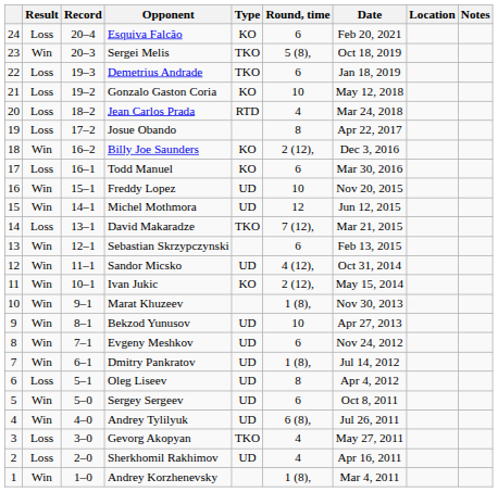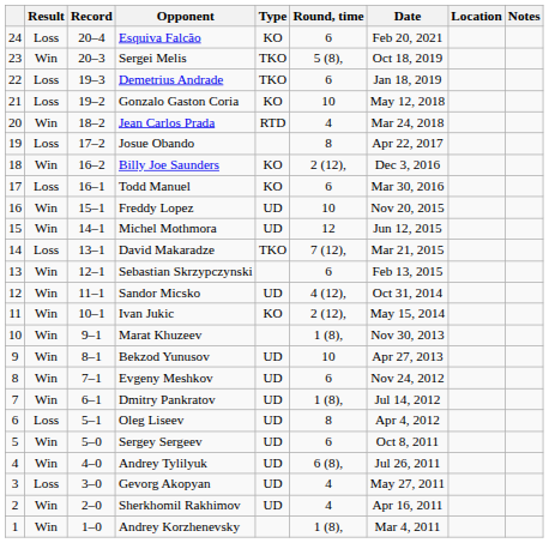 <table class="wikitable" style="text-align:center">
 <tr>
 <th></th>
 <th>Result</th>
 <th>Record</th>
 <th>Opponent</th>
 <th>Type</th>
 <th>Round, time</th>
 <th>Date</th>
 <th>Location</th>
 <th>Notes</th>
 </tr>
 <tr>
 <td>24</td>
 <td>Loss</td>
 <td>20–4</td>
 <td style="text-align:left;"><a href='#'>Esquiva Falcão</a></td>
 <td>KO</td>
 <td>6</td>
 <td>Feb 20, 2021</td>
 <td style="text-align:left;"></td>
 <td></td>
 </tr>
 <tr>
 <td>23</td>
 <td>Win</td>
 <td>20–3</td>
 <td style="text-align:left;">Sergei Melis</td>
 <td>TKO</td>
 <td>5 (8), </td>
 <td>Oct 18, 2019</td>
 <td style="text-align:left;"></td>
 <td></td>
 </tr>
 <tr>
 <td>22</td>
 <td>Loss</td>
 <td>19–3</td>
 <td style="text-align:left;"><a href='#'>Demetrius Andrade</a></td>
 <td>TKO</td>
 <td>6</td>
 <td>Jan 18, 2019</td>
 <td style="text-align:left;"></td>
 <td style="text-align:left;"></td>
 </tr>
 <tr>
 <td>21</td>
 <td>Loss</td>
 <td>19–2</td>
 <td style="text-align:left;">Gonzalo Gaston Coria</td>
 <td>KO</td>
 <td>10</td>
 <td>May 12, 2018</td>
 <td style="text-align:left;"></td>
 <td style="text-align:left;"></td>
 </tr>
 <tr>
 <td>20</td>
-<td>Loss</td>
+<td>Win</td>
 <td>18–2</td>
 <td style="text-align:left;"><a href='#'>Jean Carlos Prada</a></td>
 <td>RTD</td>
 <td>4</td>
 <td>Mar 24, 2018</td>
 <td style="text-align:left;"></td>
 <td></td>
 </tr>
 <tr>
 <td>19</td>
 <td>Loss</td>
 <td>17–2</td>
 <td style="text-align:left;">Josue Obando</td>
 <td></td>
 <td>8</td>
 <td>Apr 22, 2017</td>
 <td style="text-align:left;"></td>
 <td></td>
 </tr>
 <tr>
 <td>18</td>
 <td>Win</td>
 <td>16–2</td>
 <td style="text-align:left;"><a href='#'>Billy Joe Saunders</a></td>
 <td>KO</td>
 <td>2 (12), </td>
 <td>Dec 3, 2016</td>
 <td style="text-align:left;"></td>
 <td style="text-align:left;"></td>
 </tr>
 <tr>
 <td>17</td>
 <td>Loss</td>
 <td>16–1</td>
 <td style="text-align:left;">Todd Manuel</td>
 <td>KO</td>
 <td>6</td>
 <td>Mar 30, 2016</td>
 <td style="text-align:left;"></td>
 <td></td>
 </tr>
 <tr>
 <td>16</td>
 <td>Win</td>
 <td>15–1</td>
 <td style="text-align:left;">Freddy Lopez</td>
 <td>UD</td>
 <td>10</td>
 <td>Nov 20, 2015</td>
 <td style="text-align:left;"></td>
 <td></td>
 </tr>
 <tr>
 <td>15</td>
 <td>Win</td>
 <td>14–1</td>
 <td style="text-align:left;">Michel Mothmora</td>
 <td>UD</td>
 <td>12</td>
 <td>Jun 12, 2015</td>
 <td style="text-align:left;"></td>
 <td style="text-align:left;"></td>
 </tr>
 <tr>
 <td>14</td>
 <td>Loss</td>
 <td>13–1</td>
 <td style="text-align:left;">David Makaradze</td>
 <td>TKO</td>
 <td>7 (12), </td>
 <td>Mar 21, 2015</td>
 <td style="text-align:left;"></td>
 <td style="text-align:left;"></td>
 </tr>
 <tr>
 <td>13</td>
 <td>Win</td>
 <td>12–1</td>
 <td style="text-align:left;">Sebastian Skrzypczynski</td>
 <td></td>
 <td>6</td>
 <td>Feb 13, 2015</td>
 <td style="text-align:left;"></td>
 <td style="text-align:left;"></td>
 </tr>
 <tr>
 <td>12</td>
 <td>Win</td>
 <td>11–1</td>
 <td style="text-align:left;">Sandor Micsko</td>
 <td>UD</td>
 <td>4 (12), </td>
 <td>Oct 31, 2014</td>
 <td style="text-align:left;"></td>
 <td style="text-align:left;"></td>
 </tr>
 <tr>
 <td>11</td>
 <td>Win</td>
 <td>10–1</td>
 <td style="text-align:left;">Ivan Jukic</td>
 <td>KO</td>
 <td>2 (12), </td>
 <td>May 15, 2014</td>
 <td style="text-align:left;"></td>
 <td style="text-align:left;"></td>
 </tr>
 <tr>
 <td>10</td>
 <td>Win</td>
 <td>9–1</td>
 <td style="text-align:left;">Marat Khuzeev</td>
 <td></td>
 <td>1 (8), </td>
 <td>Nov 30, 2013</td>
 <td style="text-align:left;"></td>
 <td></td>
 </tr>
 <tr>
 <td>9</td>
 <td>Win</td>
 <td>8–1</td>
 <td style="text-align:left;">Bekzod Yunusov</td>
 <td>UD</td>
 <td>10</td>
 <td>Apr 27, 2013</td>
 <td style="text-align:left;"></td>
 <td></td>
 </tr>
 <tr>
 <td>8</td>
 <td>Win</td>
 <td>7–1</td>
 <td style="text-align:left;">Evgeny Meshkov</td>
 <td>UD</td>
 <td>6</td>
 <td>Nov 24, 2012</td>
 <td style="text-align:left;"></td>
 <td></td>
 </tr>
 <tr>
 <td>7</td>
 <td>Win</td>
 <td>6–1</td>
 <td style="text-align:left;">Dmitry Pankratov</td>
 <td>UD</td>
 <td>1 (8), </td>
 <td>Jul 14, 2012</td>
 <td style="text-align:left;"></td>
 <td></td>
 </tr>
 <tr>
 <td>6</td>
 <td>Loss</td>
 <td>5–1</td>
 <td style="text-align:left;">Oleg Liseev</td>
 <td>UD</td>
 <td>8</td>
 <td>Apr 4, 2012</td>
 <td style="text-align:left;"></td>
 <td></td>
 </tr>
 <tr>
 <td>5</td>
 <td>Win</td>
 <td>5–0</td>
 <td style="text-align:left;">Sergey Sergeev</td>
 <td>UD</td>
 <td>6</td>
 <td>Oct 8, 2011</td>
 <td style="text-align:left;"></td>
 <td></td>
 </tr>
 <tr>
 <td>4</td>
 <td>Win</td>
 <td>4–0</td>
 <td style="text-align:left;">Andrey Tylilyuk</td>
 <td>UD</td>
 <td>6 (8), </td>
 <td>Jul 26, 2011</td>
 <td style="text-align:left;"></td>
 <td></td>
 </tr>
 <tr>
 <td>3</td>
 <td>Loss</td>
 <td>3–0</td>
 <td style="text-align:left;">Gevorg Akopyan</td>
-<td>TKO</td>
+<td>UD</td>
 <td>4</td>
 <td>May 27, 2011</td>
 <td style="text-align:left;"></td>
 <td></td>
 </tr>
 <tr>
 <td>2</td>
-<td>Loss</td>
+<td>Win</td>
 <td>2–0</td>
 <td style="text-align:left;">Sherkhomil Rakhimov</td>
 <td>UD</td>
 <td>4</td>
 <td>Apr 16, 2011</td>
 <td style="text-align:left;"></td>
 <td></td>
 </tr>
 <tr>
 <td>1</td>
 <td>Win</td>
 <td>1–0</td>
 <td style="text-align:left;">Andrey Korzhenevsky</td>
 <td></td>
 <td>1 (8), </td>
 <td>Mar 4, 2011</td>
 <td style="text-align:left;"></td>
 <td></td>
 </tr>
 </table>
